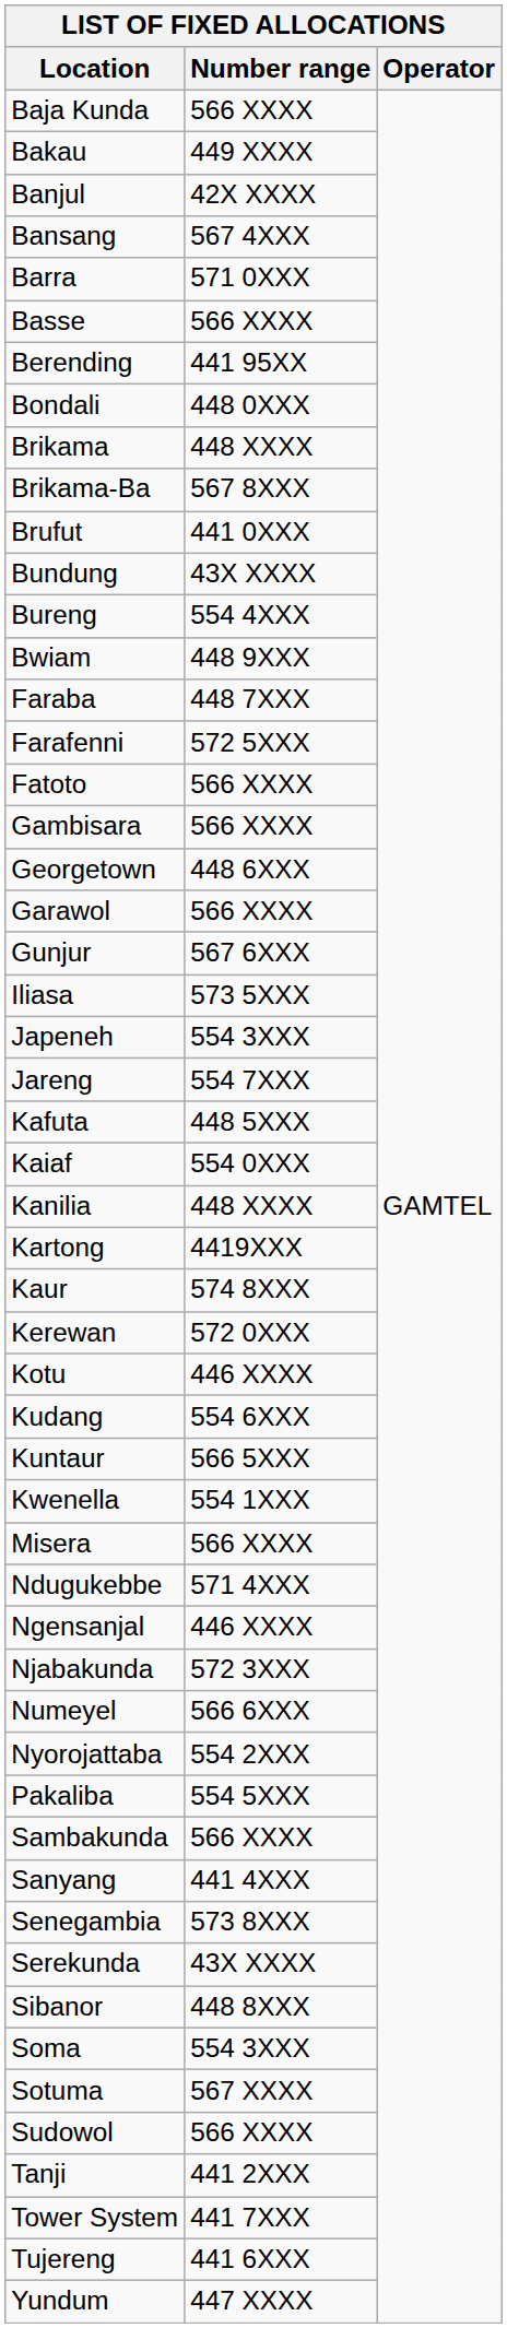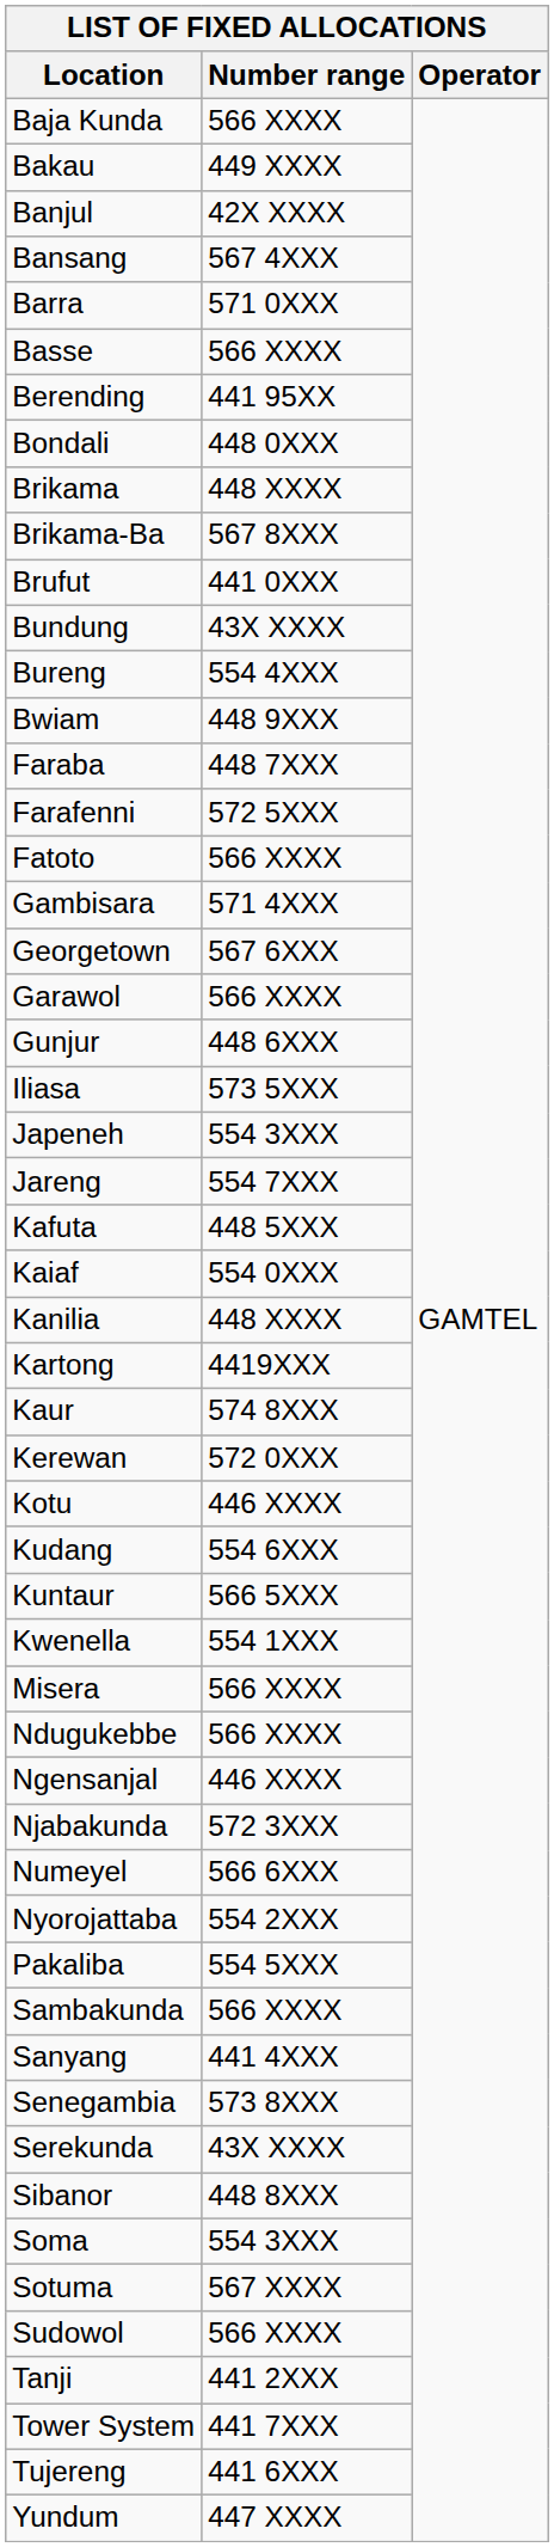 <table class="wikitable" border=1>
 <tr>
 <th colspan="3">LIST OF FIXED ALLOCATIONS</th>
 </tr>
 <tr>
 <th>Location</th>
 <th>Number range</th>
 <th>Operator</th>
 </tr>
 <tr>
 <td>Baja Kunda</td>
 <td>566 XXXX</td>
 <td rowspan="53">GAMTEL</td>
 </tr>
 <tr>
 <td>Bakau</td>
 <td>449 XXXX</td>
 </tr>
 <tr>
 <td>Banjul</td>
 <td>42X XXXX</td>
 </tr>
 <tr>
 <td>Bansang</td>
 <td>567 4XXX</td>
 </tr>
 <tr>
 <td>Barra</td>
 <td>571 0XXX</td>
 </tr>
 <tr>
 <td>Basse</td>
 <td>566 XXXX</td>
 </tr>
 <tr>
 <td>Berending</td>
 <td>441 95XX</td>
 </tr>
 <tr>
 <td>Bondali</td>
 <td>448 0XXX</td>
 </tr>
 <tr>
 <td>Brikama</td>
 <td>448 XXXX</td>
 </tr>
 <tr>
 <td>Brikama-Ba</td>
 <td>567 8XXX</td>
 </tr>
 <tr>
 <td>Brufut</td>
 <td>441 0XXX</td>
 </tr>
 <tr>
 <td>Bundung</td>
 <td>43X XXXX</td>
 </tr>
 <tr>
 <td>Bureng</td>
 <td>554 4XXX</td>
 </tr>
 <tr>
 <td>Bwiam</td>
 <td>448 9XXX</td>
 </tr>
 <tr>
 <td>Faraba</td>
 <td>448 7XXX</td>
 </tr>
 <tr>
 <td>Farafenni</td>
 <td>572 5XXX</td>
 </tr>
 <tr>
 <td>Fatoto</td>
 <td>566 XXXX</td>
 </tr>
 <tr>
 <td>Gambisara</td>
-<td>566 XXXX</td>
+<td>571 4XXX</td>
 </tr>
 <tr>
 <td>Georgetown</td>
-<td>448 6XXX</td>
+<td>567 6XXX</td>
 </tr>
 <tr>
 <td>Garawol</td>
 <td>566 XXXX</td>
 </tr>
 <tr>
 <td>Gunjur</td>
-<td>567 6XXX</td>
+<td>448 6XXX</td>
 </tr>
 <tr>
 <td>Iliasa</td>
 <td>573 5XXX</td>
 </tr>
 <tr>
 <td>Japeneh</td>
 <td>554 3XXX</td>
 </tr>
 <tr>
 <td>Jareng</td>
 <td>554 7XXX</td>
 </tr>
 <tr>
 <td>Kafuta</td>
 <td>448 5XXX</td>
 </tr>
 <tr>
 <td>Kaiaf</td>
 <td>554 0XXX</td>
 </tr>
 <tr>
 <td>Kanilia</td>
 <td>448 XXXX</td>
 </tr>
 <tr>
 <td>Kartong</td>
 <td>4419XXX</td>
 </tr>
 <tr>
 <td>Kaur</td>
 <td>574 8XXX</td>
 </tr>
 <tr>
 <td>Kerewan</td>
 <td>572 0XXX</td>
 </tr>
 <tr>
 <td>Kotu</td>
 <td>446 XXXX</td>
 </tr>
 <tr>
 <td>Kudang</td>
 <td>554 6XXX</td>
 </tr>
 <tr>
 <td>Kuntaur</td>
 <td>566 5XXX</td>
 </tr>
 <tr>
 <td>Kwenella</td>
 <td>554 1XXX</td>
 </tr>
 <tr>
 <td>Misera</td>
 <td>566 XXXX</td>
 </tr>
 <tr>
 <td>Ndugukebbe</td>
-<td>571 4XXX</td>
+<td>566 XXXX</td>
 </tr>
 <tr>
 <td>Ngensanjal</td>
 <td>446 XXXX</td>
 </tr>
 <tr>
 <td>Njabakunda</td>
 <td>572 3XXX</td>
 </tr>
 <tr>
 <td>Numeyel</td>
 <td>566 6XXX</td>
 </tr>
 <tr>
 <td>Nyorojattaba</td>
 <td>554 2XXX</td>
 </tr>
 <tr>
 <td>Pakaliba</td>
 <td>554 5XXX</td>
 </tr>
 <tr>
 <td>Sambakunda</td>
 <td>566 XXXX</td>
 </tr>
 <tr>
 <td>Sanyang</td>
 <td>441 4XXX</td>
 </tr>
 <tr>
 <td>Senegambia</td>
 <td>573 8XXX</td>
 </tr>
 <tr>
 <td>Serekunda</td>
 <td>43X XXXX</td>
 </tr>
 <tr>
 <td>Sibanor</td>
 <td>448 8XXX</td>
 </tr>
 <tr>
 <td>Soma</td>
 <td>554 3XXX</td>
 </tr>
 <tr>
 <td>Sotuma</td>
 <td>567 XXXX</td>
 </tr>
 <tr>
 <td>Sudowol</td>
 <td>566 XXXX</td>
 </tr>
 <tr>
 <td>Tanji</td>
 <td>441 2XXX</td>
 </tr>
 <tr>
 <td>Tower System</td>
 <td>441 7XXX</td>
 </tr>
 <tr>
 <td>Tujereng</td>
 <td>441 6XXX</td>
 </tr>
 <tr>
 <td>Yundum</td>
 <td>447 XXXX</td>
 </tr>
 <tr>
 </tr>
 </table>
